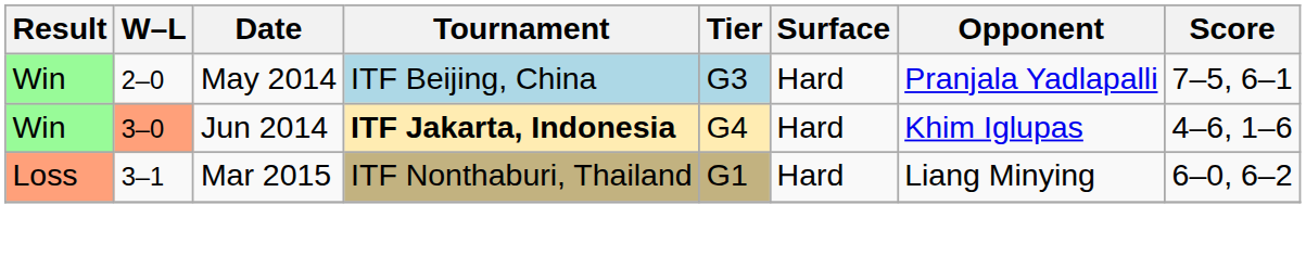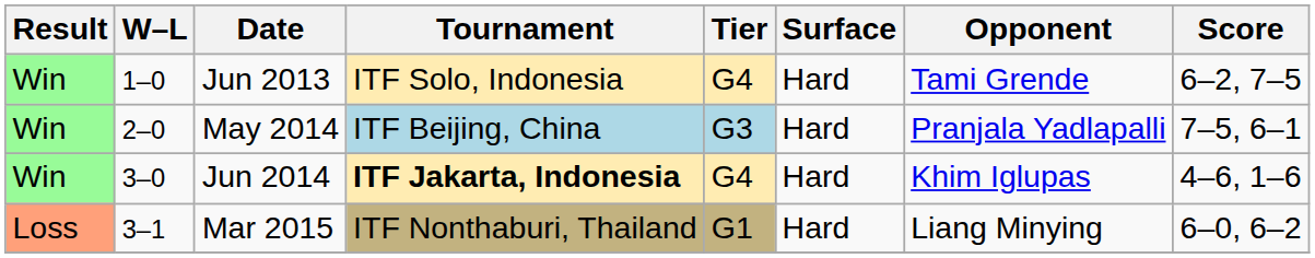 <table class="sortable wikitable">
 <tr>
 <th>Result</th>
 <th class="unsortable">W–L</th>
 <th>Date</th>
 <th>Tournament</th>
 <th>Tier</th>
 <th>Surface</th>
 <th>Opponent</th>
 <th class="unsortable">Score</th>
 </tr>
 <tr>
 <td style="background:#98fb98;">Win</td>
+<td><small>1–0</small></td>
+<td>Jun 2013</td>
+<td bgcolor="ffecb2">ITF Solo, Indonesia</td>
+<td bgcolor="ffecb2">G4</td>
+<td>Hard</td>
+<td> <a href='#'>Tami Grende</a></td>
+<td>6–2, 7–5</td>
+</tr>
+<tr>
+<td style="background:#98fb98;">Win</td>
 <td><small>2–0</small></td>
 <td>May 2014</td>
 <td bgcolor="lightblue">ITF Beijing, China</td>
 <td bgcolor="lightblue">G3</td>
 <td>Hard</td>
 <td> <a href='#'>Pranjala Yadlapalli</a></td>
 <td>7–5, 6–1</td>
 </tr>
 <tr>
 <td style="background:#98fb98;">Win</td>
-<td style="background: lightsalmon;"><small>3–0</small></td>
+<td><small>3–0</small></td>
 <td>Jun 2014</td>
 <td bgcolor="ffecb2"><strong>ITF Jakarta, Indonesia</strong></td>
 <td bgcolor="ffecb2">G4</td>
 <td>Hard</td>
 <td> <a href='#'>Khim Iglupas</a></td>
 <td>4–6, 1–6</td>
 </tr>
 <tr>
 <td bgcolor="FFA07A">Loss</td>
 <td><small>3–1</small></td>
 <td>Mar 2015</td>
 <td bgcolor="c2b280">ITF Nonthaburi, Thailand</td>
 <td bgcolor="c2b280">G1</td>
 <td>Hard</td>
 <td> Liang Minying</td>
 <td>6–0, 6–2</td>
 </tr>
 <tr>
 </tr>
 </table>
